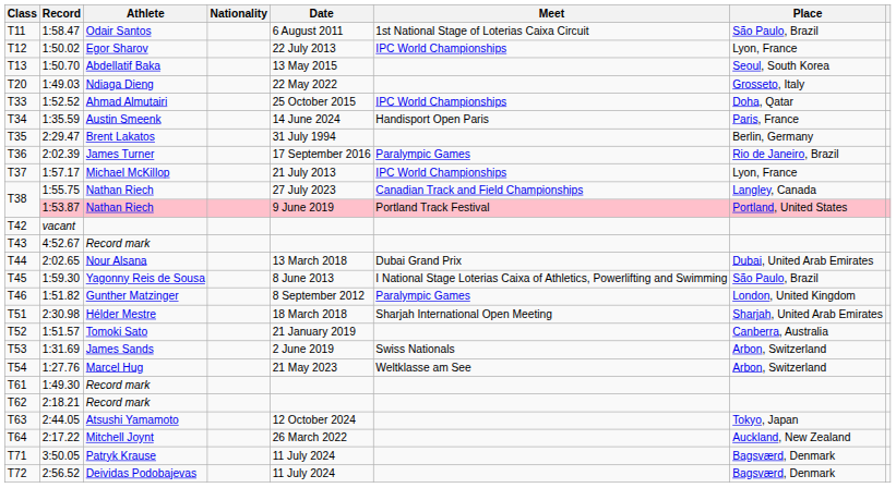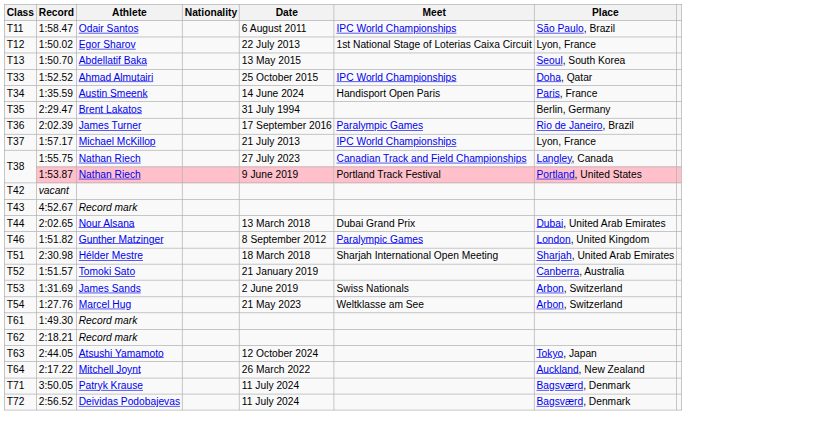 <table class="wikitable">
 <tr>
 <th>Class</th>
 <th>Record</th>
 <th>Athlete</th>
 <th>Nationality</th>
 <th>Date</th>
 <th>Meet</th>
 <th>Place</th>
 <th></th>
 </tr>
 <tr>
 <td>T11</td>
 <td>1:58.47</td>
 <td><a href='#'>Odair Santos</a></td>
 <td></td>
 <td>6 August 2011</td>
-<td>1st National Stage of Loterias Caixa Circuit</td>
+<td><a href='#'>IPC World Championships</a></td>
 <td><a href='#'>São Paulo</a>, Brazil</td>
 <td></td>
 </tr>
 <tr>
 <td>T12</td>
 <td>1:50.02</td>
 <td><a href='#'>Egor Sharov</a></td>
 <td></td>
 <td>22 July 2013</td>
-<td><a href='#'>IPC World Championships</a></td>
+<td>1st National Stage of Loterias Caixa Circuit</td>
 <td>Lyon, France</td>
 <td></td>
 </tr>
 <tr>
 <td>T13</td>
 <td>1:50.70</td>
 <td><a href='#'>Abdellatif Baka</a></td>
 <td></td>
 <td>13 May 2015</td>
 <td></td>
 <td><a href='#'>Seoul</a>, South Korea</td>
-<td></td>
-</tr>
-<tr>
-<td>T20</td>
-<td>1:49.03</td>
-<td><a href='#'>Ndiaga Dieng</a></td>
-<td></td>
-<td>22 May 2022</td>
-<td></td>
-<td><a href='#'>Grosseto</a>, Italy</td>
 <td></td>
 </tr>
 <tr>
 <td>T33</td>
 <td>1:52.52</td>
 <td><a href='#'>Ahmad Almutairi</a></td>
 <td></td>
 <td>25 October 2015</td>
 <td><a href='#'>IPC World Championships</a></td>
 <td><a href='#'>Doha</a>, Qatar</td>
 <td></td>
 </tr>
 <tr>
 <td>T34</td>
 <td>1:35.59</td>
 <td><a href='#'>Austin Smeenk</a></td>
 <td></td>
 <td>14 June 2024</td>
 <td>Handisport Open Paris</td>
 <td><a href='#'>Paris</a>, France</td>
 <td></td>
 </tr>
 <tr>
 <td>T35</td>
 <td>2:29.47</td>
 <td><a href='#'>Brent Lakatos</a></td>
 <td></td>
 <td>31 July 1994</td>
 <td></td>
 <td>Berlin, Germany</td>
 <td></td>
 </tr>
 <tr>
 <td>T36</td>
 <td>2:02.39</td>
 <td><a href='#'>James Turner</a></td>
 <td></td>
 <td>17 September 2016</td>
 <td><a href='#'>Paralympic Games</a></td>
 <td><a href='#'>Rio de Janeiro</a>, Brazil</td>
 <td></td>
 </tr>
 <tr>
 <td>T37</td>
 <td>1:57.17</td>
 <td><a href='#'>Michael McKillop</a></td>
 <td></td>
 <td>21 July 2013</td>
 <td><a href='#'>IPC World Championships</a></td>
 <td>Lyon, France</td>
 <td></td>
 </tr>
 <tr>
 <td rowspan=2>T38</td>
 <td>1:55.75</td>
 <td><a href='#'>Nathan Riech</a></td>
 <td></td>
 <td>27 July 2023</td>
 <td><a href='#'>Canadian Track and Field Championships</a></td>
 <td><a href='#'>Langley</a>, Canada</td>
 <td></td>
 </tr>
 <tr style="background:pink">
 <td>1:53.87</td>
 <td><a href='#'>Nathan Riech</a></td>
 <td></td>
 <td>9 June 2019</td>
 <td>Portland Track Festival</td>
 <td><a href='#'>Portland</a>, United States</td>
 <td></td>
 </tr>
 <tr>
 <td>T42</td>
 <td><em>vacant</em></td>
 <td></td>
 <td></td>
 <td></td>
 <td></td>
 <td></td>
 <td></td>
 </tr>
 <tr>
 <td>T43</td>
 <td>4:52.67</td>
 <td><em>Record mark</em></td>
 <td></td>
 <td></td>
 <td></td>
 <td></td>
 <td></td>
 </tr>
 <tr>
 <td>T44</td>
 <td>2:02.65</td>
 <td><a href='#'>Nour Alsana</a></td>
 <td></td>
 <td>13 March 2018</td>
 <td>Dubai Grand Prix</td>
 <td><a href='#'>Dubai</a>, United Arab Emirates</td>
-<td></td>
-</tr>
-<tr>
-<td>T45</td>
-<td>1:59.30</td>
-<td><a href='#'>Yagonny Reis de Sousa</a></td>
-<td></td>
-<td>8 June 2013</td>
-<td>I National Stage Loterias Caixa of Athletics, Powerlifting and Swimming</td>
-<td><a href='#'>São Paulo</a>, Brazil</td>
 <td></td>
 </tr>
 <tr>
 <td>T46</td>
 <td>1:51.82</td>
 <td><a href='#'>Gunther Matzinger</a></td>
 <td></td>
 <td>8 September 2012</td>
 <td><a href='#'>Paralympic Games</a></td>
 <td><a href='#'>London</a>, United Kingdom</td>
 <td></td>
 </tr>
 <tr>
 <td>T51</td>
 <td>2:30.98</td>
 <td><a href='#'>Hélder Mestre</a></td>
 <td></td>
 <td>18 March 2018</td>
 <td>Sharjah International Open Meeting</td>
 <td><a href='#'>Sharjah</a>, United Arab Emirates</td>
 <td></td>
 </tr>
 <tr>
 <td>T52</td>
 <td>1:51.57</td>
 <td><a href='#'>Tomoki Sato</a></td>
 <td></td>
 <td>21 January 2019</td>
 <td></td>
 <td><a href='#'>Canberra</a>, Australia</td>
 <td></td>
 </tr>
 <tr>
 <td>T53</td>
 <td>1:31.69</td>
 <td><a href='#'>James Sands</a></td>
 <td></td>
 <td>2 June 2019</td>
 <td>Swiss Nationals</td>
 <td><a href='#'>Arbon</a>, Switzerland</td>
 <td></td>
 </tr>
 <tr>
 <td>T54</td>
 <td>1:27.76</td>
 <td><a href='#'>Marcel Hug</a></td>
 <td></td>
 <td>21 May 2023</td>
 <td>Weltklasse am See</td>
 <td><a href='#'>Arbon</a>, Switzerland</td>
 <td></td>
 </tr>
 <tr>
 <td>T61</td>
 <td>1:49.30</td>
 <td><em>Record mark</em></td>
 <td></td>
 <td></td>
 <td></td>
 <td></td>
 <td></td>
 </tr>
 <tr>
 <td>T62</td>
 <td>2:18.21</td>
 <td><em>Record mark</em></td>
 <td></td>
 <td></td>
 <td></td>
 <td></td>
 <td></td>
 </tr>
 <tr>
 <td>T63</td>
 <td>2:44.05</td>
 <td><a href='#'>Atsushi Yamamoto</a></td>
 <td></td>
 <td>12 October 2024</td>
 <td></td>
 <td><a href='#'>Tokyo</a>, Japan</td>
 <td></td>
 </tr>
 <tr>
 <td>T64</td>
 <td>2:17.22</td>
 <td><a href='#'>Mitchell Joynt</a></td>
 <td></td>
 <td>26 March 2022</td>
 <td></td>
 <td><a href='#'>Auckland</a>, New Zealand</td>
 <td></td>
 </tr>
 <tr>
 <td>T71</td>
 <td>3:50.05</td>
 <td><a href='#'>Patryk Krause</a></td>
 <td></td>
 <td>11 July 2024</td>
 <td></td>
 <td><a href='#'>Bagsværd</a>, Denmark</td>
 <td></td>
 </tr>
 <tr>
 <td>T72</td>
 <td>2:56.52</td>
 <td><a href='#'>Deividas Podobajevas</a></td>
 <td></td>
 <td>11 July 2024</td>
 <td></td>
 <td><a href='#'>Bagsværd</a>, Denmark</td>
 <td></td>
 </tr>
 </table>
